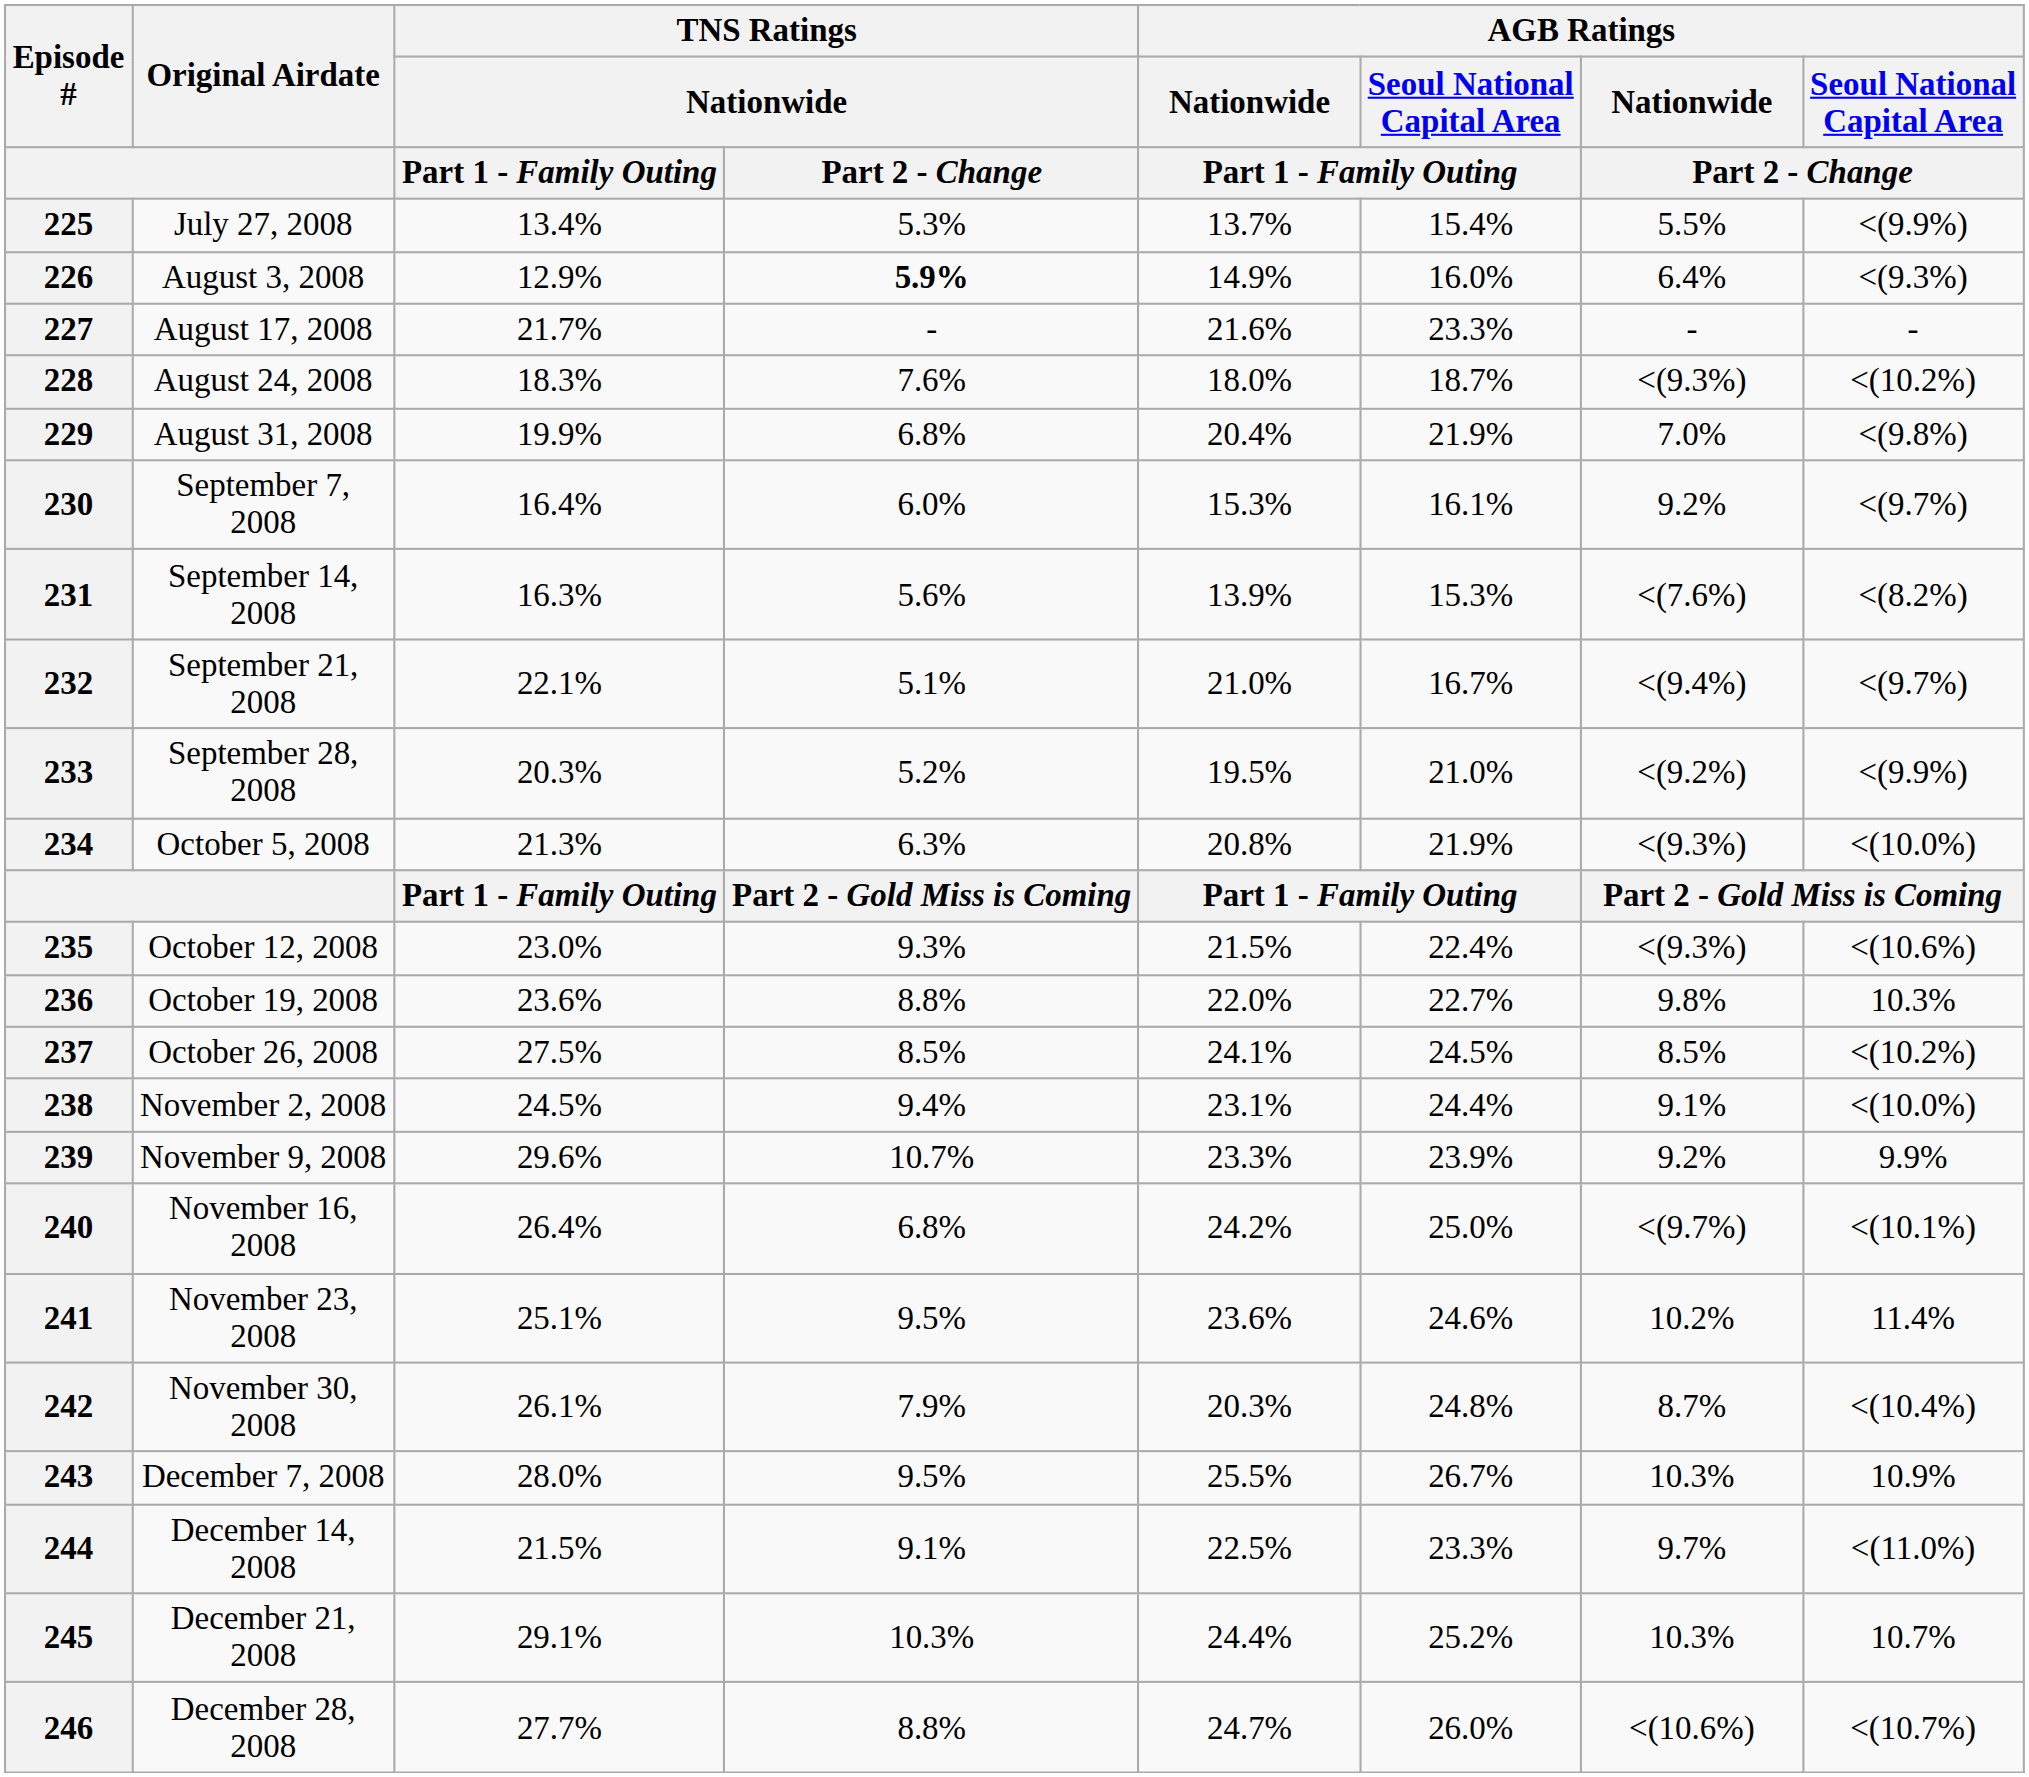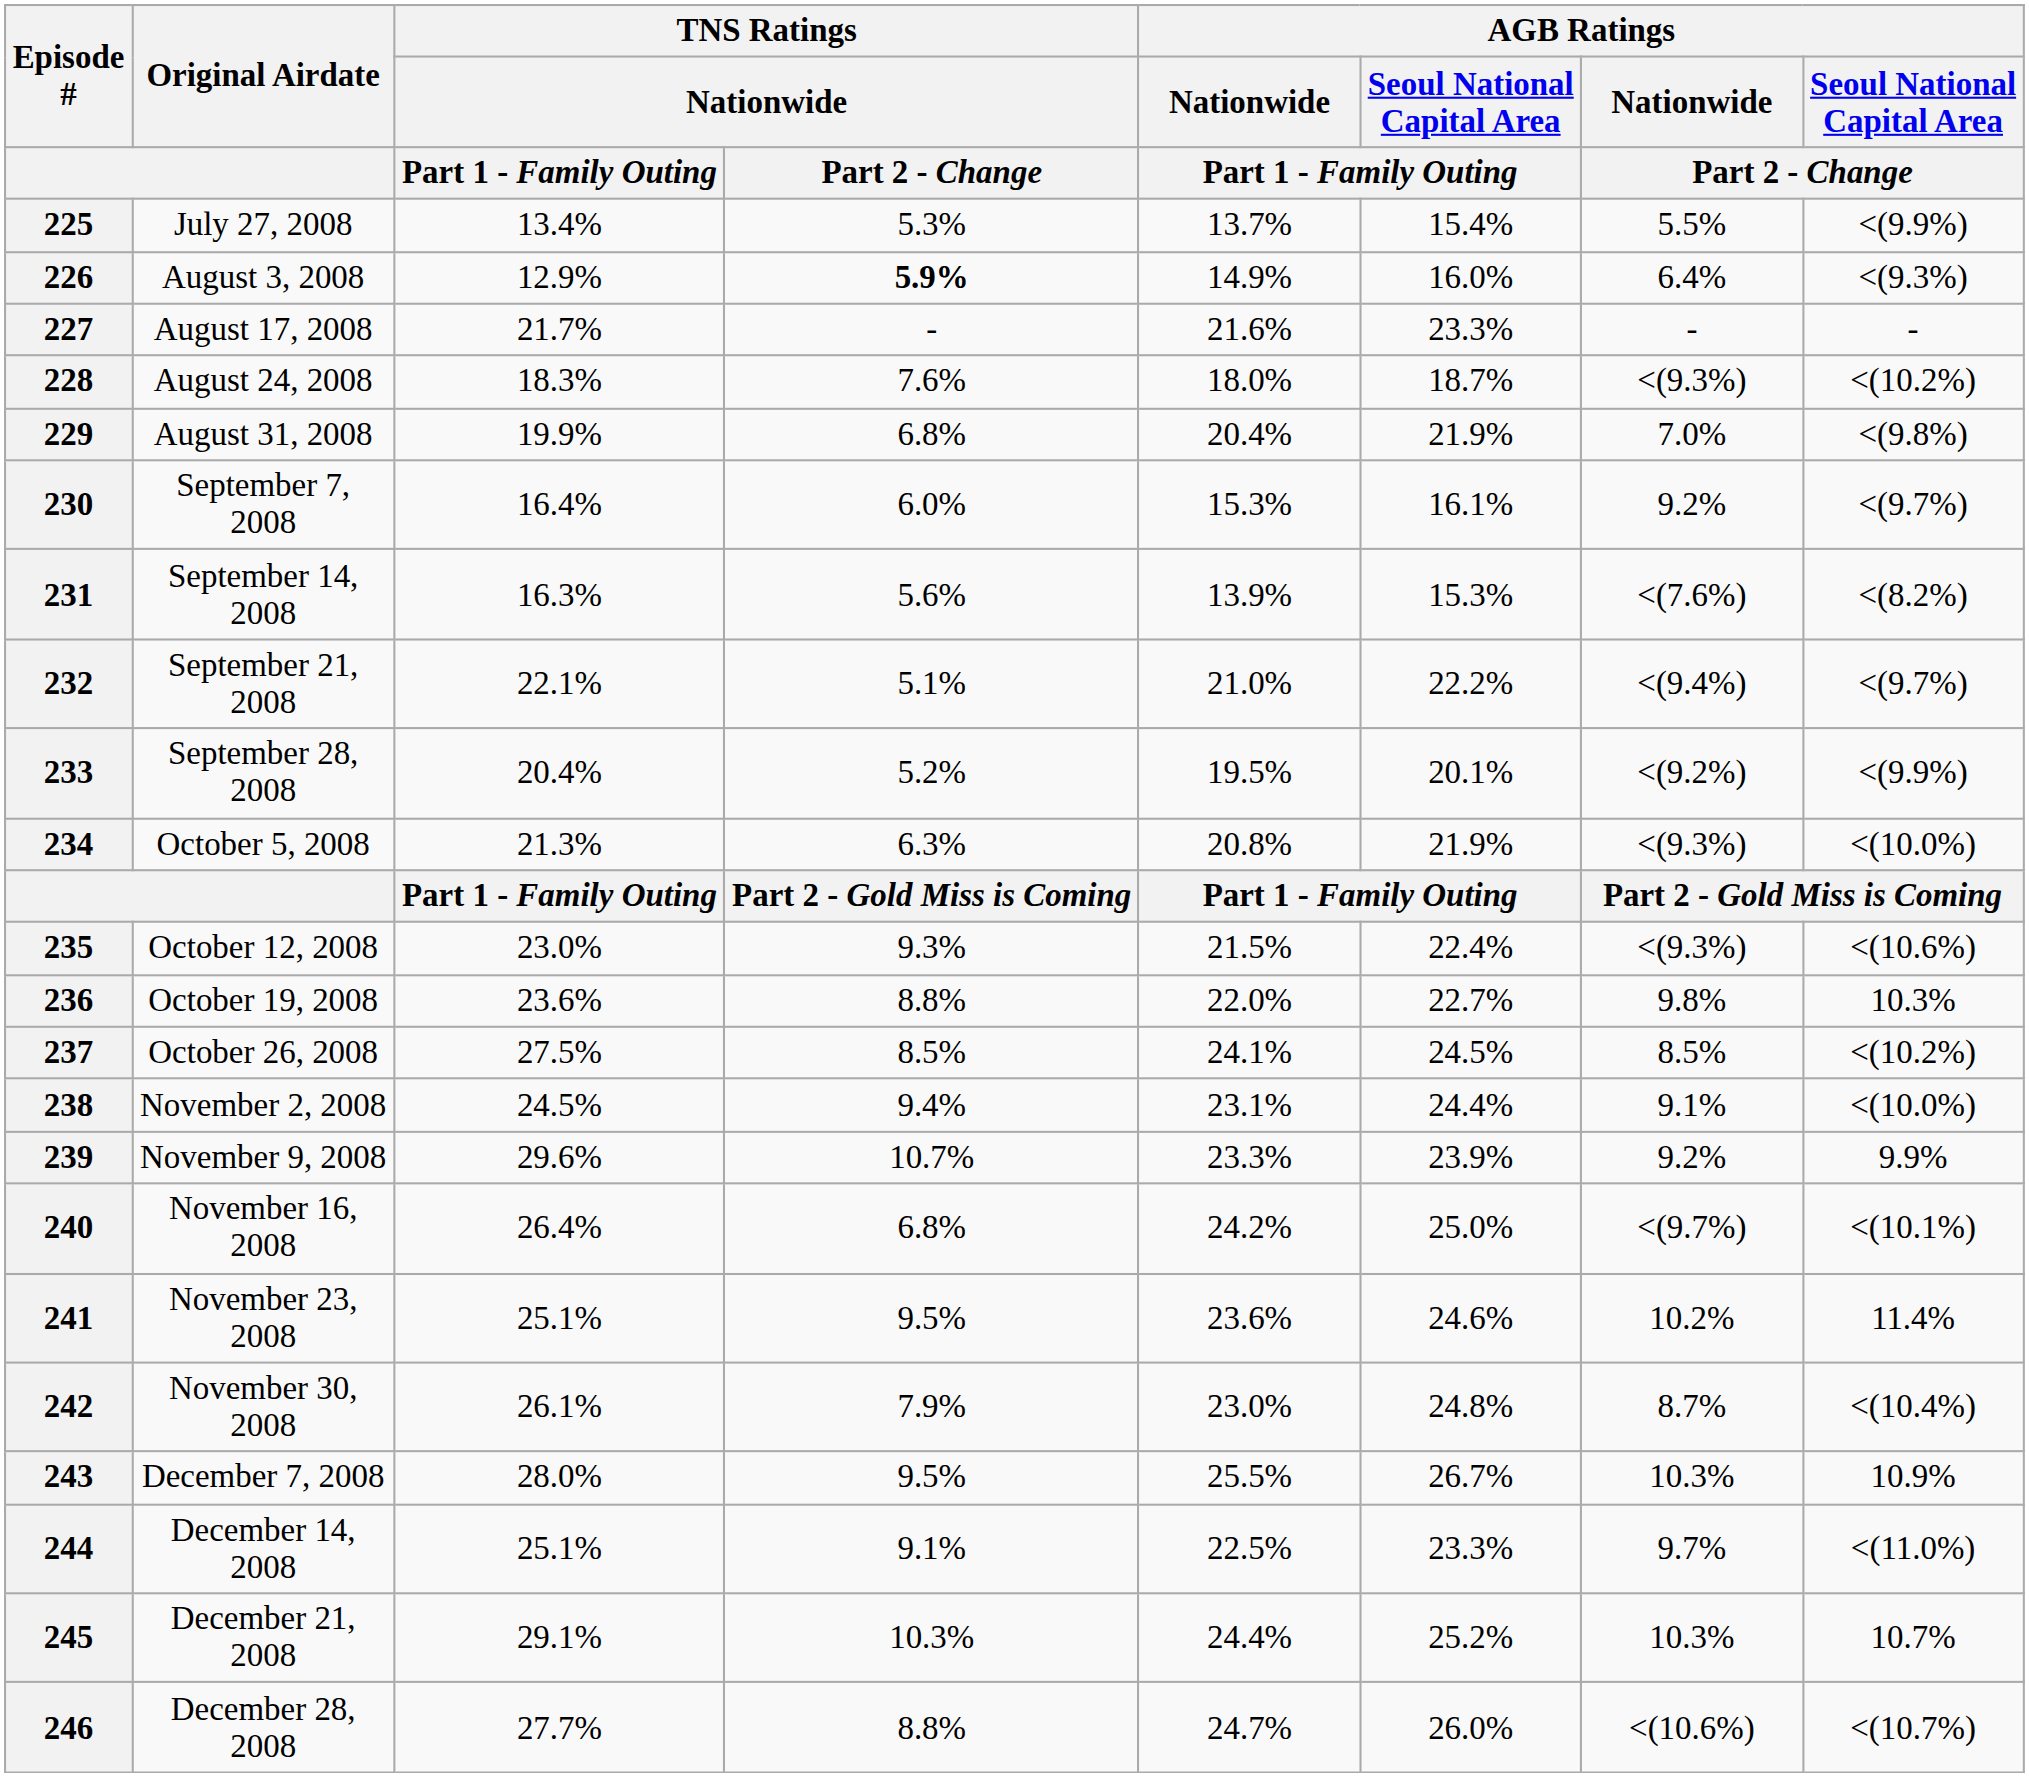 <table class=wikitable style="text-align:center">
 <tr>
 <th rowspan="2" style="width:40px;">Episode #</th>
 <th rowspan="2" style="width:120px;">Original Airdate</th>
 <th colspan="2">TNS Ratings</th>
 <th colspan="4">AGB Ratings</th>
 </tr>
 <tr>
 <th style="width:100px;" colspan="2">Nationwide</th>
 <th width=100>Nationwide</th>
 <th width=100><a href='#'>Seoul National Capital Area</a></th>
 <th width=100>Nationwide</th>
 <th width=100><a href='#'>Seoul National Capital Area</a></th>
 </tr>
 <tr>
 <th colspan="2"></th>
 <th>Part 1 - <em>Family Outing</em></th>
 <th>Part 2 - <em>Change</em></th>
 <th colspan="2">Part 1 - <em>Family Outing</em></th>
 <th colspan="2">Part 2 - <em>Change</em></th>
 </tr>
 <tr>
 <th>225</th>
 <td>July 27, 2008</td>
 <td>13.4%</td>
 <td>5.3%</td>
 <td>13.7%</td>
 <td>15.4%</td>
 <td>5.5%</td>
 <td><(9.9%)</td>
 </tr>
 <tr>
 <th>226</th>
 <td>August 3, 2008</td>
 <td>12.9%</td>
 <td><strong>5.9%</strong></td>
 <td>14.9%</td>
 <td>16.0%</td>
 <td>6.4%</td>
 <td><(9.3%)</td>
 </tr>
 <tr>
 <th>227</th>
 <td>August 17, 2008</td>
 <td>21.7%</td>
 <td>-</td>
 <td>21.6%</td>
 <td>23.3%</td>
 <td>-</td>
 <td>-</td>
 </tr>
 <tr>
 <th>228</th>
 <td>August 24, 2008</td>
 <td>18.3%</td>
 <td>7.6%</td>
 <td>18.0%</td>
 <td>18.7%</td>
 <td><(9.3%)</td>
 <td><(10.2%)</td>
 </tr>
 <tr>
 <th>229</th>
 <td>August 31, 2008</td>
 <td>19.9%</td>
 <td>6.8%</td>
 <td>20.4%</td>
 <td>21.9%</td>
 <td>7.0%</td>
 <td><(9.8%)</td>
 </tr>
 <tr>
 <th>230</th>
 <td>September 7, 2008</td>
 <td>16.4%</td>
 <td>6.0%</td>
 <td>15.3%</td>
 <td>16.1%</td>
 <td>9.2%</td>
 <td><(9.7%)</td>
 </tr>
 <tr>
 <th>231</th>
 <td>September 14, 2008</td>
 <td>16.3%</td>
 <td>5.6%</td>
 <td>13.9%</td>
 <td>15.3%</td>
 <td><(7.6%)</td>
 <td><(8.2%)</td>
 </tr>
 <tr>
 <th>232</th>
 <td>September 21, 2008</td>
 <td>22.1%</td>
 <td>5.1%</td>
 <td>21.0%</td>
-<td>16.7%</td>
+<td>22.2%</td>
 <td><(9.4%)</td>
 <td><(9.7%)</td>
 </tr>
 <tr>
 <th>233</th>
 <td>September 28, 2008</td>
-<td>20.3%</td>
+<td>20.4%</td>
 <td>5.2%</td>
 <td>19.5%</td>
-<td>21.0%</td>
+<td>20.1%</td>
 <td><(9.2%)</td>
 <td><(9.9%)</td>
 </tr>
 <tr>
 <th>234</th>
 <td>October 5, 2008</td>
 <td>21.3%</td>
 <td>6.3%</td>
 <td>20.8%</td>
 <td>21.9%</td>
 <td><(9.3%)</td>
 <td><(10.0%)</td>
 </tr>
 <tr>
 <th colspan="2"></th>
 <th>Part 1 - <em>Family Outing</em></th>
 <th>Part 2 - <em>Gold Miss is Coming</em></th>
 <th colspan="2">Part 1 - <em>Family Outing</em></th>
 <th colspan="2">Part 2 - <em>Gold Miss is Coming</em></th>
 </tr>
 <tr>
 <th>235</th>
 <td>October 12, 2008</td>
 <td>23.0%</td>
 <td>9.3%</td>
 <td>21.5%</td>
 <td>22.4%</td>
 <td><(9.3%)</td>
 <td><(10.6%)</td>
 </tr>
 <tr>
 <th>236</th>
 <td>October 19, 2008</td>
 <td>23.6%</td>
 <td>8.8%</td>
 <td>22.0%</td>
 <td>22.7%</td>
 <td>9.8%</td>
 <td>10.3%</td>
 </tr>
 <tr>
 <th>237</th>
 <td>October 26, 2008</td>
 <td>27.5%</td>
 <td>8.5%</td>
 <td>24.1%</td>
 <td>24.5%</td>
 <td>8.5%</td>
 <td><(10.2%)</td>
 </tr>
 <tr>
 <th>238</th>
 <td>November 2, 2008</td>
 <td>24.5%</td>
 <td>9.4%</td>
 <td>23.1%</td>
 <td>24.4%</td>
 <td>9.1%</td>
 <td><(10.0%)</td>
 </tr>
 <tr>
 <th>239</th>
 <td>November 9, 2008</td>
 <td>29.6%</td>
 <td>10.7%</td>
 <td>23.3%</td>
 <td>23.9%</td>
 <td>9.2%</td>
 <td>9.9%</td>
 </tr>
 <tr>
 <th>240</th>
 <td>November 16, 2008</td>
 <td>26.4%</td>
 <td>6.8%</td>
 <td>24.2%</td>
 <td>25.0%</td>
 <td><(9.7%)</td>
 <td><(10.1%)</td>
 </tr>
 <tr>
 <th>241</th>
 <td>November 23, 2008</td>
 <td>25.1%</td>
 <td>9.5%</td>
 <td>23.6%</td>
 <td>24.6%</td>
 <td>10.2%</td>
 <td>11.4%</td>
 </tr>
 <tr>
 <th>242</th>
 <td>November 30, 2008</td>
 <td>26.1%</td>
 <td>7.9%</td>
-<td>20.3%</td>
+<td>23.0%</td>
 <td>24.8%</td>
 <td>8.7%</td>
 <td><(10.4%)</td>
 </tr>
 <tr>
 <th>243</th>
 <td>December 7, 2008</td>
 <td>28.0%</td>
 <td>9.5%</td>
 <td>25.5%</td>
 <td>26.7%</td>
 <td>10.3%</td>
 <td>10.9%</td>
 </tr>
 <tr>
 <th>244</th>
 <td>December 14, 2008</td>
-<td>21.5%</td>
+<td>25.1%</td>
 <td>9.1%</td>
 <td>22.5%</td>
 <td>23.3%</td>
 <td>9.7%</td>
 <td><(11.0%)</td>
 </tr>
 <tr>
 <th>245</th>
 <td>December 21, 2008</td>
 <td>29.1%</td>
 <td>10.3%</td>
 <td>24.4%</td>
 <td>25.2%</td>
 <td>10.3%</td>
 <td>10.7%</td>
 </tr>
 <tr>
 <th>246</th>
 <td>December 28, 2008</td>
 <td>27.7%</td>
 <td>8.8%</td>
 <td>24.7%</td>
 <td>26.0%</td>
 <td><(10.6%)</td>
 <td><(10.7%)</td>
 </tr>
 </table>
